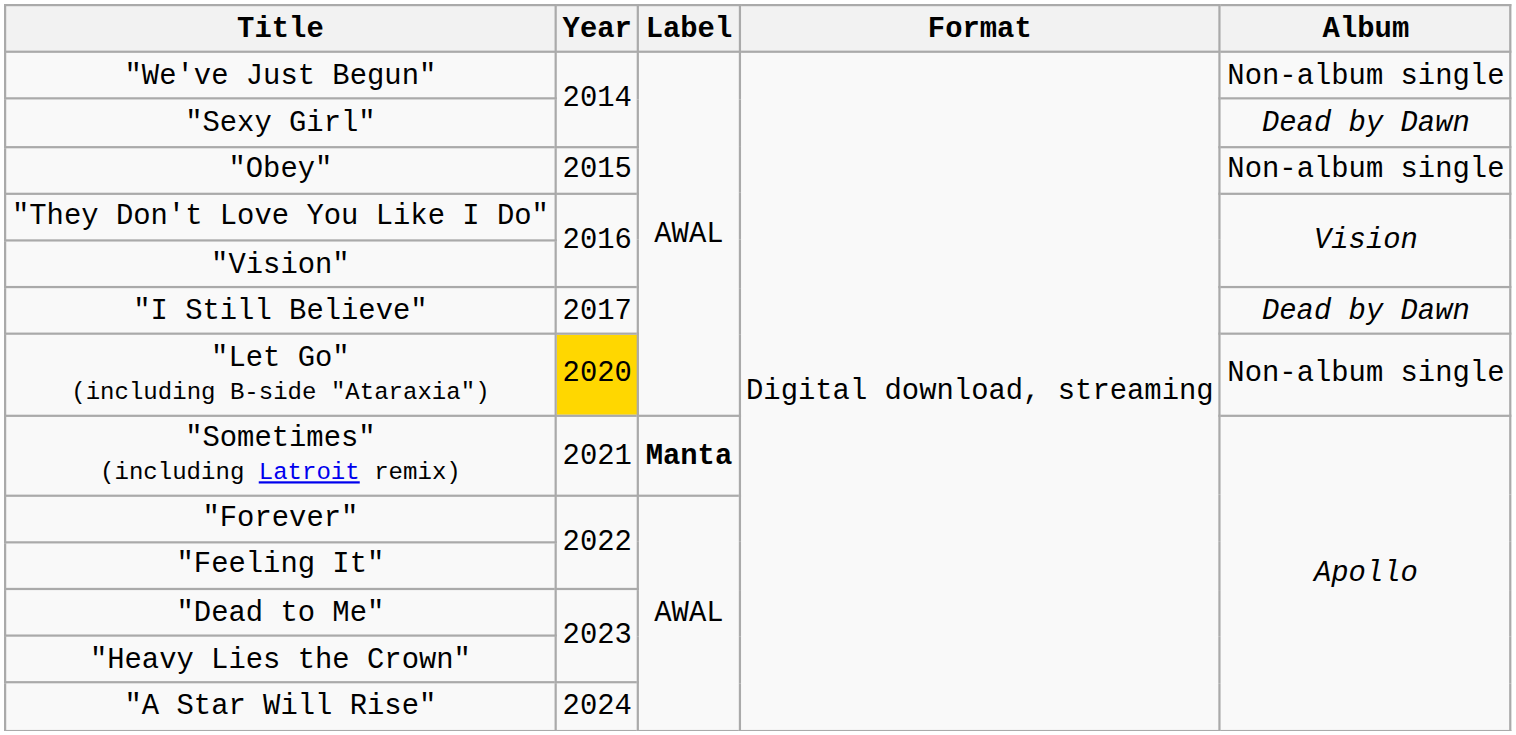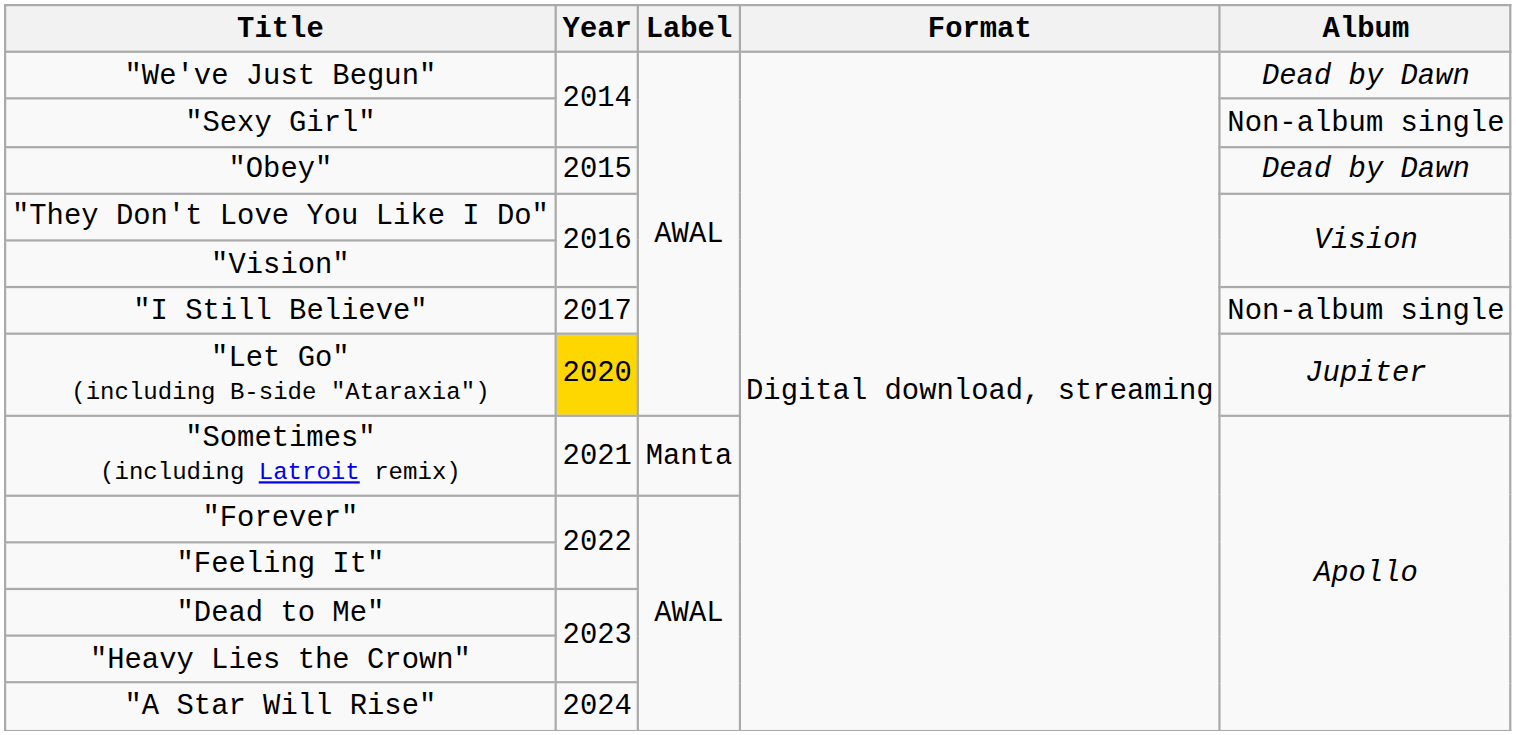 <table class="wikitable plainrowheaders" style="text-align:center;">
 <tr>
 <th>Title</th>
 <th>Year</th>
 <th>Label</th>
 <th>Format</th>
 <th>Album</th>
 </tr>
 <tr>
 <td>"We've Just Begun"</td>
 <td rowspan="2">2014</td>
 <td rowspan="7">AWAL</td>
 <td rowspan="13">Digital download, streaming</td>
-<td>Non-album single</td>
+<td><em>Dead by Dawn</em></td>
 </tr>
 <tr>
 <td>"Sexy Girl"</td>
-<td><em>Dead by Dawn</em></td>
+<td>Non-album single</td>
 </tr>
 <tr>
 <td>"Obey"</td>
 <td>2015</td>
-<td>Non-album single</td>
+<td><em>Dead by Dawn</em></td>
 </tr>
 <tr>
 <td>"They Don't Love You Like I Do"</td>
 <td rowspan="2">2016</td>
 <td rowspan="2"><em>Vision</em></td>
 </tr>
 <tr>
 <td>"Vision"</td>
 </tr>
 <tr>
 <td>"I Still Believe"</td>
 <td>2017</td>
-<td><em>Dead by Dawn</em></td>
+<td>Non-album single</td>
 </tr>
 <tr>
 <td>"Let Go"<br><small>(including B-side "Ataraxia")</small></td>
 <td style="background: gold;">2020</td>
-<td>Non-album single</td>
+<td><em>Jupiter</em></td>
 </tr>
 <tr>
 <td>"Sometimes"<br><small>(including <a href='#'>Latroit</a> remix)</small></td>
 <td>2021</td>
-<td><strong>Manta</strong></td>
+<td>Manta</td>
 <td rowspan="6"><em>Apollo</em></td>
 </tr>
 <tr>
 <td>"Forever"</td>
 <td rowspan="2">2022</td>
 <td rowspan="5">AWAL</td>
 </tr>
 <tr>
 <td>"Feeling It"</td>
 </tr>
 <tr>
 <td>"Dead to Me"</td>
 <td rowspan="2">2023</td>
 </tr>
 <tr>
 <td>"Heavy Lies the Crown"</td>
 </tr>
 <tr>
 <td>"A Star Will Rise"</td>
 <td>2024</td>
 </tr>
 </table>
